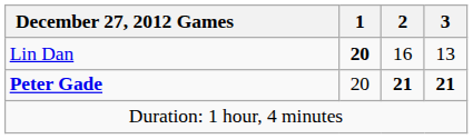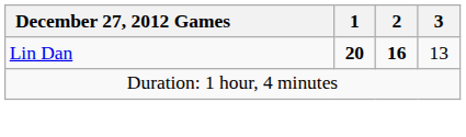 <table class="wikitable" style="font-size:90%; text-align:center;">
 <tr>
 <th style="width:225px; text-align:left; padding-left:0.5em; padding-right:1em;">December 27, 2012 <span>Games</span></th>
 <th style="width:25px;">1</th>
 <th style="width:25px;">2</th>
 <th style="width:25px;">3</th>
 </tr>
 <tr>
 <td style="text-align:left;"> <a href='#'>Lin Dan</a></td>
 <td><strong>20</strong></td>
-<td>16</td>
+<td><strong>16</strong></td>
 <td>13</td>
-</tr>
-<tr>
-<td style="text-align:left;"> <strong><a href='#'>Peter Gade</a></strong></td>
-<td>20</td>
-<td><strong>21</strong></td>
-<td><strong>21</strong></td>
 </tr>
 <tr>
 <td colspan="4">Duration: 1 hour, 4 minutes</td>
 </tr>
 </table>
